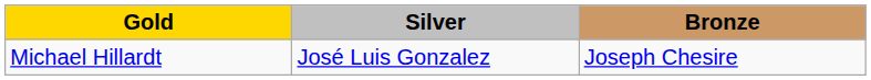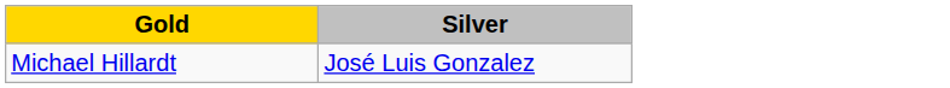 <table class="wikitable" style="text-align:left">
 <tr align="center">
 <td width=200 bgcolor=gold><strong>Gold</strong></td>
 <td width=200 bgcolor=silver><strong>Silver</strong></td>
-<td width=200 bgcolor=CC9966><strong>Bronze</strong></td>
 </tr>
 <tr>
 <td><a href='#'>Michael Hillardt</a><br><em></em></td>
 <td><a href='#'>José Luis Gonzalez</a><br><em></em></td>
-<td><a href='#'>Joseph Chesire</a><br><em></em></td>
 </tr>
 </table>
